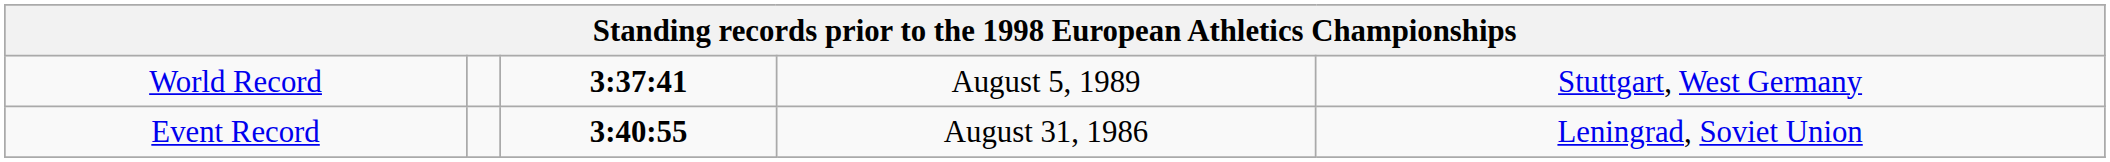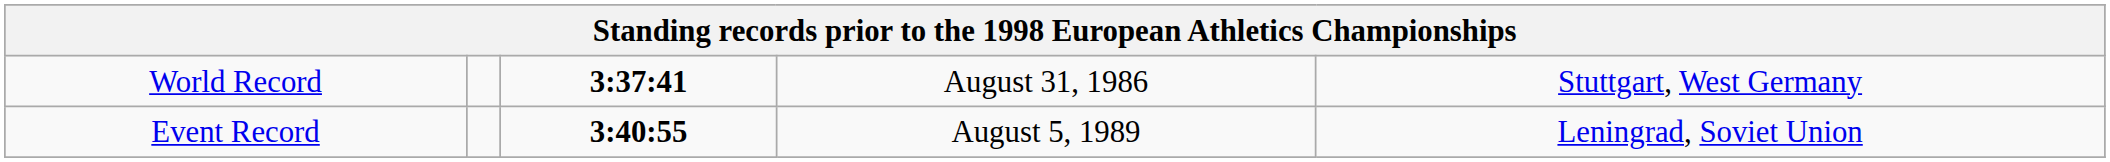 <table class="wikitable" style=" text-align:center; font-size:110%;" width="95%">
 <tr>
 <th colspan="5">Standing records prior to the 1998 European Athletics Championships</th>
 </tr>
 <tr>
 <td><a href='#'>World Record</a></td>
 <td></td>
 <td><strong>3:37:41</strong></td>
-<td>August 5, 1989</td>
+<td>August 31, 1986</td>
 <td> <a href='#'>Stuttgart</a>, <a href='#'>West Germany</a></td>
 </tr>
 <tr>
 <td><a href='#'>Event Record</a></td>
 <td></td>
 <td><strong>3:40:55</strong></td>
-<td>August 31, 1986</td>
+<td>August 5, 1989</td>
 <td> <a href='#'>Leningrad</a>, <a href='#'>Soviet Union</a></td>
 </tr>
 </table>
